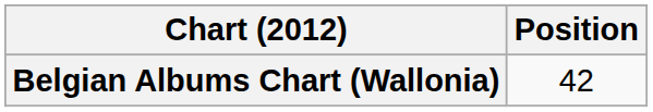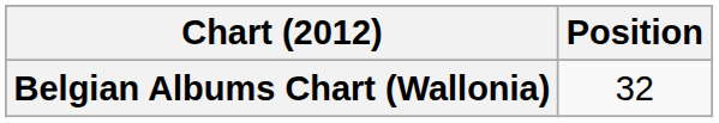 <table class="wikitable sortable plainrowheaders">
 <tr>
 <th scope="col">Chart (2012)</th>
 <th scope="col">Position</th>
 </tr>
 <tr>
 <th scope="row">Belgian Albums Chart (Wallonia)</th>
-<td align="center">42</td>
+<td align="center">32</td>
 </tr>
 </table>
